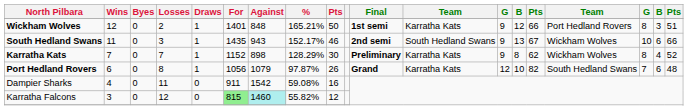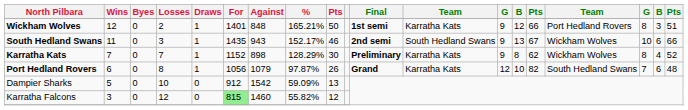 <table style="font-size: 85%; text-align: left;" class="wikitable">
 <tr>
 <th style="color:crimson">North Pilbara</th>
 <th style="color:crimson">Wins</th>
 <th style="color:crimson">Byes</th>
 <th style="color:crimson">Losses</th>
 <th style="color:crimson">Draws</th>
 <th style="color:crimson">For</th>
 <th style="color:crimson">Against</th>
 <th style="color:crimson">%</th>
 <th style="color:crimson">Pts</th>
 <th></th>
 <th style="color:green">Final</th>
 <th style="color:green">Team</th>
 <th style="color:green">G</th>
 <th style="color:green">B</th>
 <th style="color:green">Pts</th>
 <th style="color:green">Team</th>
 <th style="color:green">G</th>
 <th style="color:green">B</th>
 <th style="color:green">Pts</th>
 </tr>
 <tr>
 </tr>
 <tr>
 </tr>
 <tr>
 <td><strong>	Wickham Wolves	</strong></td>
 <td>12</td>
 <td>0</td>
 <td>2</td>
 <td>1</td>
 <td>1401</td>
 <td>848</td>
 <td>165.21%</td>
 <td>50</td>
 <td></td>
 <td><strong>1st semi</strong></td>
 <td>Karratha Kats</td>
 <td>9</td>
 <td>12</td>
 <td>66</td>
 <td>Port Hedland Rovers</td>
 <td>8</td>
 <td>3</td>
 <td>51</td>
 </tr>
 <tr>
 <td><strong>	South Hedland Swans	</strong></td>
 <td>11</td>
 <td>0</td>
 <td>3</td>
 <td>1</td>
 <td>1435</td>
 <td>943</td>
 <td>152.17%</td>
 <td>46</td>
 <td></td>
 <td><strong>2nd semi</strong></td>
 <td>South Hedland Swans</td>
 <td>9</td>
 <td>13</td>
 <td>67</td>
 <td>Wickham Wolves</td>
 <td>10</td>
 <td>6</td>
 <td>66</td>
 </tr>
 <tr>
 <td><strong>	Karratha Kats	</strong></td>
 <td>7</td>
 <td>0</td>
 <td>7</td>
 <td>1</td>
 <td>1152</td>
 <td>898</td>
 <td>128.29%</td>
 <td>30</td>
 <td></td>
 <td><strong>Preliminary</strong></td>
 <td>Karratha Kats</td>
 <td>9</td>
 <td>8</td>
 <td>62</td>
 <td>Wickham Wolves</td>
 <td>8</td>
 <td>4</td>
 <td>52</td>
 </tr>
 <tr>
 <td><strong>	Port Hedland Rovers	</strong></td>
 <td>6</td>
 <td>0</td>
 <td>8</td>
 <td>1</td>
 <td>1056</td>
 <td>1079</td>
 <td>97.87%</td>
 <td>26</td>
 <td></td>
 <td><strong>Grand</strong></td>
 <td>Karratha Kats</td>
 <td>12</td>
 <td>10</td>
 <td>82</td>
 <td>South Hedland Swans</td>
 <td>7</td>
 <td>6</td>
 <td>48</td>
 </tr>
 <tr>
 <td>Dampier Sharks</td>
-<td>4</td>
+<td>5</td>
 <td>0</td>
-<td>11</td>
+<td>10</td>
 <td>0</td>
-<td>911</td>
+<td>912</td>
 <td>1542</td>
-<td>59.08%</td>
-<td>16</td>
+<td>59.09%</td>
+<td>13</td>
 <td></td>
 </tr>
 <tr>
 <td>Karratha Falcons</td>
 <td>3</td>
 <td>0</td>
 <td>12</td>
 <td>0</td>
 <td style="background: lightgreen;">815</td>
-<td style="background: paleturquoise;">1460</td>
+<td>1460</td>
 <td>55.82%</td>
 <td>12</td>
 <td></td>
 </tr>
 <tr>
 </tr>
 </table>
